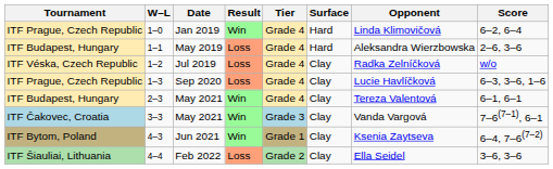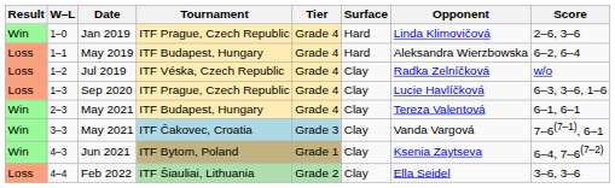 <table class="sortable wikitable">
 <tr>
-<th>Tournament</th>
+<th>Result</th>
 <th class="unsortable">W–L</th>
 <th>Date</th>
-<th>Result</th>
+<th>Tournament</th>
 <th>Tier</th>
 <th>Surface</th>
 <th>Opponent</th>
 <th class="unsortable">Score</th>
 </tr>
 <tr>
-<td bgcolor="ffecb2">ITF Prague, Czech Republic</td>
+<td style="background:#98fb98;">Win</td>
 <td><small>1–0</small></td>
 <td>Jan 2019</td>
-<td style="background:#98fb98;">Win</td>
+<td bgcolor="ffecb2">ITF Prague, Czech Republic</td>
 <td bgcolor="ffecb2">Grade 4</td>
 <td>Hard</td>
 <td> <a href='#'>Linda Klimovičová</a></td>
+<td>2–6, 3–6</td>
+</tr>
+<tr>
+<td style="background:#ffa07a;">Loss</td>
+<td><small>1–1</small></td>
+<td>May 2019</td>
+<td bgcolor="ffecb2">ITF Budapest, Hungary</td>
+<td bgcolor="ffecb2">Grade 4</td>
+<td>Hard</td>
+<td> Aleksandra Wierzbowska</td>
 <td>6–2, 6–4</td>
 </tr>
 <tr>
-<td bgcolor="ffecb2">ITF Budapest, Hungary</td>
-<td><small>1–1</small></td>
-<td>May 2019</td>
 <td style="background:#ffa07a;">Loss</td>
-<td bgcolor="ffecb2">Grade 4</td>
-<td>Hard</td>
-<td> Aleksandra Wierzbowska</td>
-<td>2–6, 3–6</td>
-</tr>
-<tr>
-<td bgcolor="ffecb2">ITF Véska, Czech Republic</td>
 <td><small>1–2</small></td>
 <td>Jul 2019</td>
-<td style="background:#ffa07a;">Loss</td>
+<td bgcolor="ffecb2">ITF Véska, Czech Republic</td>
 <td bgcolor="ffecb2">Grade 4</td>
 <td>Clay</td>
 <td> <a href='#'>Radka Zelníčková</a></td>
 <td><a href='#'>w/o</a></td>
 </tr>
 <tr>
-<td bgcolor="ffecb2">ITF Prague, Czech Republic</td>
+<td style="background:#ffa07a;">Loss</td>
 <td><small>1–3</small></td>
 <td>Sep 2020</td>
-<td style="background:#ffa07a;">Loss</td>
+<td bgcolor="ffecb2">ITF Prague, Czech Republic</td>
 <td bgcolor="ffecb2">Grade 4</td>
 <td>Clay</td>
 <td> <a href='#'>Lucie Havlíčková</a></td>
 <td>6–3, 3–6, 1–6</td>
 </tr>
 <tr>
-<td bgcolor="ffecb2">ITF Budapest, Hungary</td>
+<td style="background:#98fb98;">Win</td>
 <td><small>2–3</small></td>
 <td>May 2021</td>
-<td style="background:#98fb98;">Win</td>
+<td bgcolor="ffecb2">ITF Budapest, Hungary</td>
 <td bgcolor="ffecb2">Grade 4</td>
 <td>Clay</td>
 <td> <a href='#'>Tereza Valentová</a></td>
 <td>6–1, 6–1</td>
 </tr>
 <tr>
-<td bgcolor="lightblue">ITF Čakovec, Croatia</td>
+<td style="background:#98fb98;">Win</td>
 <td><small>3–3</small></td>
 <td>May 2021</td>
-<td style="background:#98fb98;">Win</td>
+<td bgcolor="lightblue">ITF Čakovec, Croatia</td>
 <td bgcolor="lightblue">Grade 3</td>
 <td>Clay</td>
 <td> Vanda Vargová</td>
 <td>7–6<sup>(7–1)</sup>, 6–1</td>
 </tr>
 <tr>
-<td bgcolor="C2B280">ITF Bytom, Poland</td>
+<td style="background:#98fb98;">Win</td>
 <td><small>4–3</small></td>
 <td>Jun 2021</td>
-<td style="background:#98fb98;">Win</td>
+<td bgcolor="C2B280">ITF Bytom, Poland</td>
 <td bgcolor="C2B280">Grade 1</td>
 <td>Clay</td>
 <td> <a href='#'>Ksenia Zaytseva</a></td>
 <td>6–4, 7–6<sup>(7–2)</sup></td>
 </tr>
 <tr>
-<td bgcolor="ADDFAD">ITF Šiauliai, Lithuania</td>
+<td style="background:#ffa07a;">Loss</td>
 <td><small>4–4</small></td>
 <td>Feb 2022</td>
-<td style="background:#ffa07a;">Loss</td>
+<td bgcolor="ADDFAD">ITF Šiauliai, Lithuania</td>
 <td bgcolor="ADDFAD">Grade 2</td>
 <td>Clay</td>
 <td> <a href='#'>Ella Seidel</a></td>
 <td>3–6, 3–6</td>
 </tr>
 </table>
